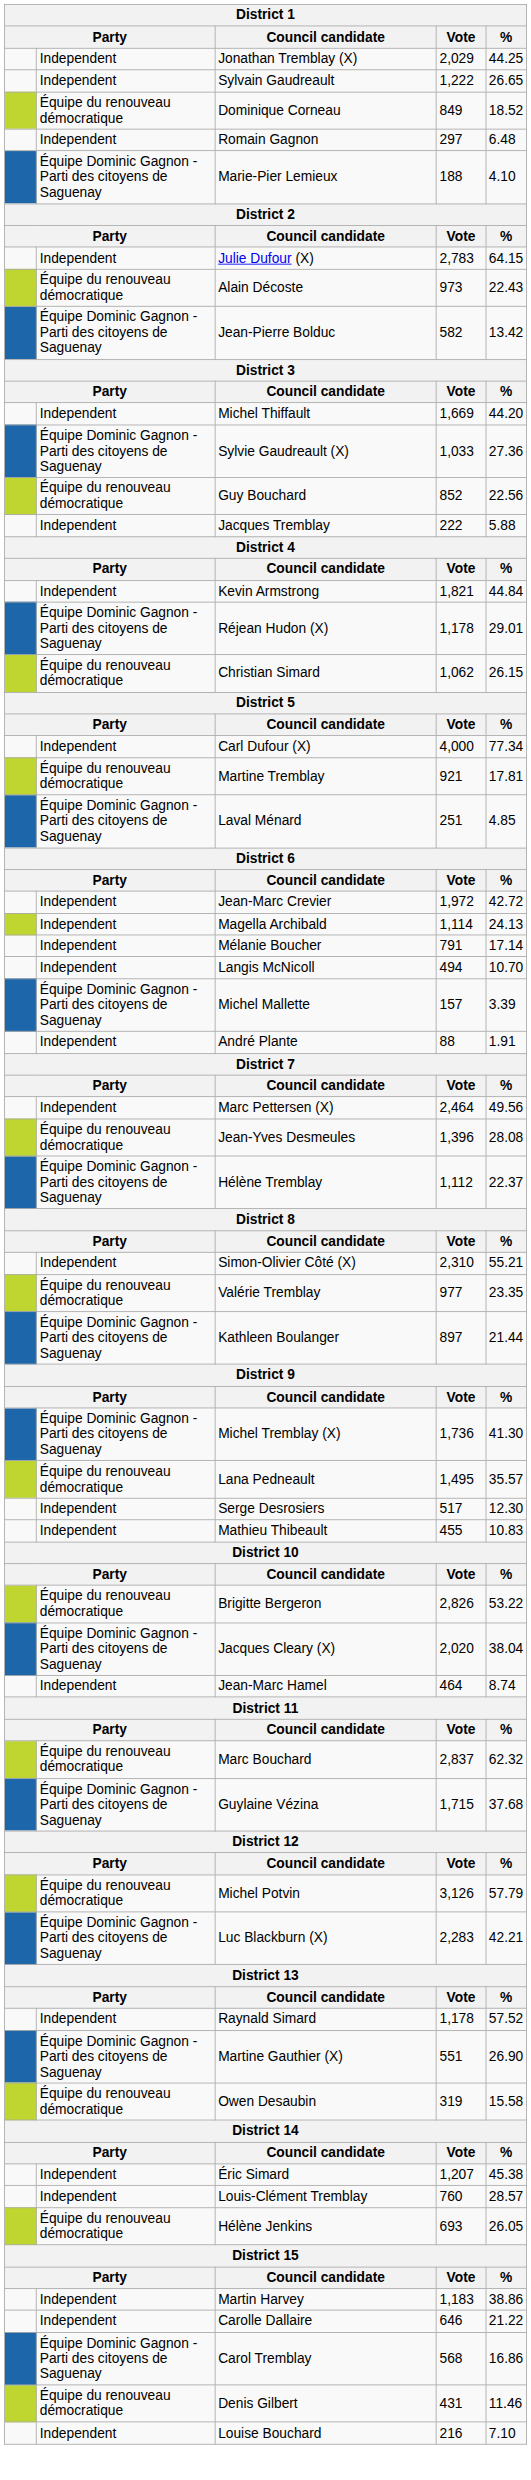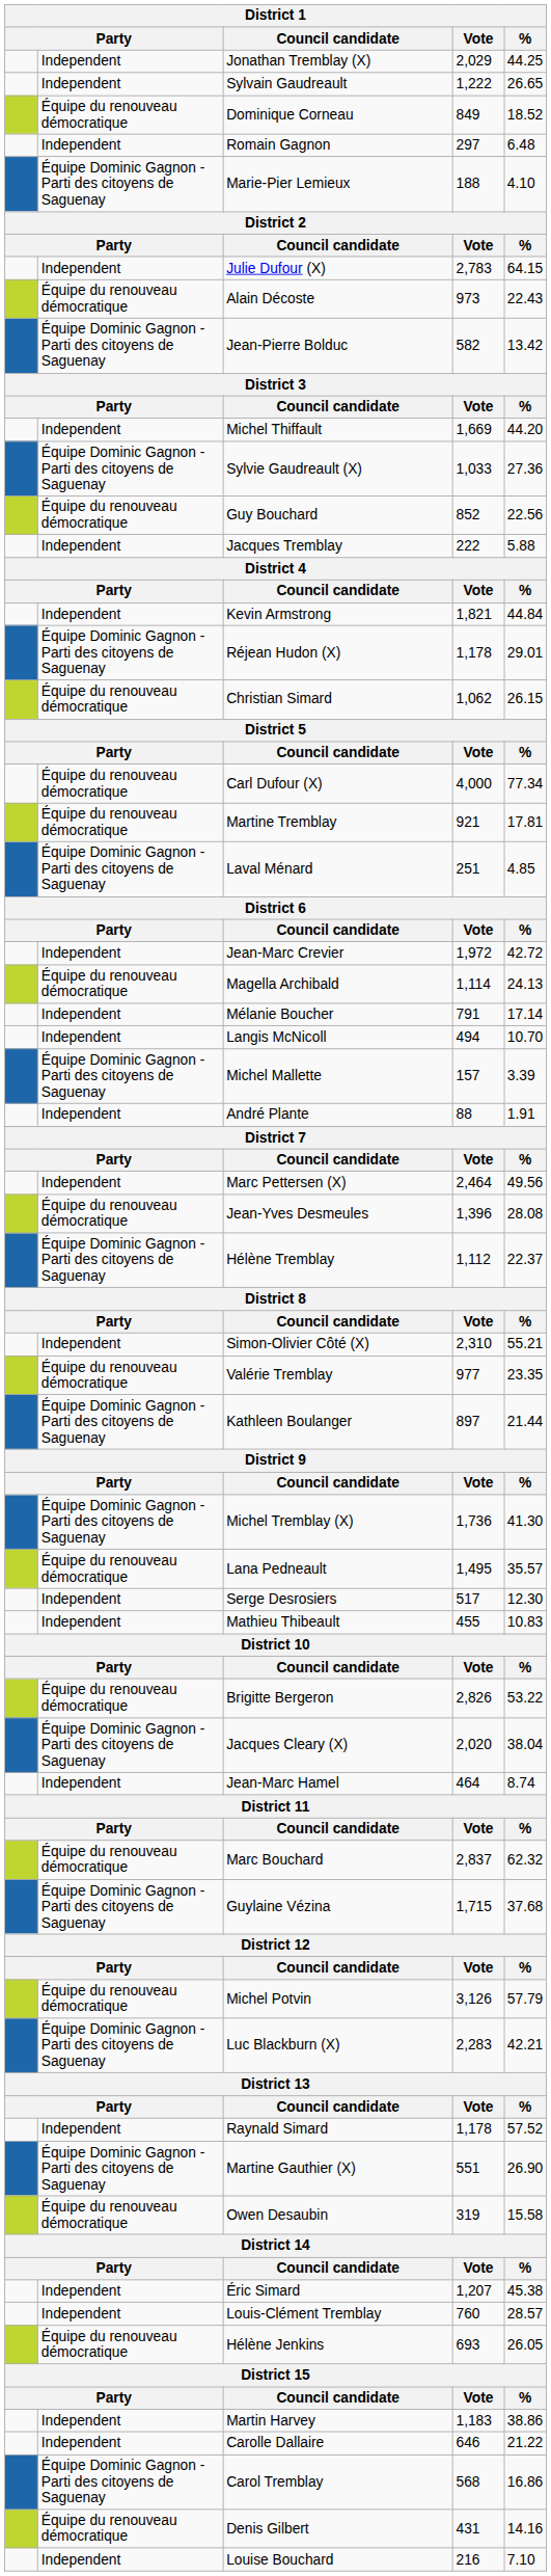 <table class="wikitable">
 <tr>
 <th colspan="5">District 1</th>
 </tr>
 <tr>
 <th bgcolor="#DDDDFF" width="230px" colspan="2">Party</th>
 <th bgcolor="#DDDDFF" width="250px">Council candidate</th>
 <th bgcolor="#DDDDFF" width="50px">Vote</th>
 <th bgcolor="#DDDDFF" width="30px">%</th>
 </tr>
 <tr>
 <td> </td>
 <td>Independent</td>
 <td>Jonathan Tremblay (X)</td>
 <td>2,029</td>
 <td>44.25</td>
 </tr>
 <tr>
 <td> </td>
 <td>Independent</td>
 <td>Sylvain Gaudreault</td>
 <td>1,222</td>
 <td>26.65</td>
 </tr>
 <tr>
 <td bgcolor=#BFD630 width="30px"> </td>
 <td>Équipe du renouveau démocratique</td>
 <td>Dominique Corneau</td>
 <td>849</td>
 <td>18.52</td>
 </tr>
 <tr>
 <td> </td>
 <td>Independent</td>
 <td>Romain Gagnon</td>
 <td>297</td>
 <td>6.48</td>
 </tr>
 <tr>
 <td bgcolor=#1D66A9 width="30px"> </td>
 <td>Équipe Dominic Gagnon - Parti des citoyens de Saguenay</td>
 <td>Marie-Pier Lemieux</td>
 <td>188</td>
 <td>4.10</td>
 </tr>
 <tr>
 <th colspan="5">District 2</th>
 </tr>
 <tr>
 <th bgcolor="#DDDDFF" width="230px" colspan="2">Party</th>
 <th bgcolor="#DDDDFF" width="250px">Council candidate</th>
 <th bgcolor="#DDDDFF" width="50px">Vote</th>
 <th bgcolor="#DDDDFF" width="30px">%</th>
 </tr>
 <tr>
 <td> </td>
 <td>Independent</td>
 <td><a href='#'>Julie Dufour</a> (X)</td>
 <td>2,783</td>
 <td>64.15</td>
 </tr>
 <tr>
 <td bgcolor=#BFD630 width="30px"> </td>
 <td>Équipe du renouveau démocratique</td>
 <td>Alain Décoste</td>
 <td>973</td>
 <td>22.43</td>
 </tr>
 <tr>
 <td bgcolor=#1D66A9 width="30px"> </td>
 <td>Équipe Dominic Gagnon - Parti des citoyens de Saguenay</td>
 <td>Jean-Pierre Bolduc</td>
 <td>582</td>
 <td>13.42</td>
 </tr>
 <tr>
 <th colspan="5">District 3</th>
 </tr>
 <tr>
 <th bgcolor="#DDDDFF" width="230px" colspan="2">Party</th>
 <th bgcolor="#DDDDFF" width="250px">Council candidate</th>
 <th bgcolor="#DDDDFF" width="50px">Vote</th>
 <th bgcolor="#DDDDFF" width="30px">%</th>
 </tr>
 <tr>
 <td> </td>
 <td>Independent</td>
 <td>Michel Thiffault</td>
 <td>1,669</td>
 <td>44.20</td>
 </tr>
 <tr>
 <td bgcolor=#1D66A9 width="30px"> </td>
 <td>Équipe Dominic Gagnon - Parti des citoyens de Saguenay</td>
 <td>Sylvie Gaudreault (X)</td>
 <td>1,033</td>
 <td>27.36</td>
 </tr>
 <tr>
 <td bgcolor=#BFD630 width="30px"> </td>
 <td>Équipe du renouveau démocratique</td>
 <td>Guy Bouchard</td>
 <td>852</td>
 <td>22.56</td>
 </tr>
 <tr>
 <td> </td>
 <td>Independent</td>
 <td>Jacques Tremblay</td>
 <td>222</td>
 <td>5.88</td>
 </tr>
 <tr>
 <th colspan="5">District 4</th>
 </tr>
 <tr>
 <th bgcolor="#DDDDFF" width="230px" colspan="2">Party</th>
 <th bgcolor="#DDDDFF" width="250px">Council candidate</th>
 <th bgcolor="#DDDDFF" width="50px">Vote</th>
 <th bgcolor="#DDDDFF" width="30px">%</th>
 </tr>
 <tr>
 <td> </td>
 <td>Independent</td>
 <td>Kevin Armstrong</td>
 <td>1,821</td>
 <td>44.84</td>
 </tr>
 <tr>
 <td bgcolor=#1D66A9 width="30px"> </td>
 <td>Équipe Dominic Gagnon - Parti des citoyens de Saguenay</td>
 <td>Réjean Hudon (X)</td>
 <td>1,178</td>
 <td>29.01</td>
 </tr>
 <tr>
 <td bgcolor=#BFD630 width="30px"> </td>
 <td>Équipe du renouveau démocratique</td>
 <td>Christian Simard</td>
 <td>1,062</td>
 <td>26.15</td>
 </tr>
 <tr>
 <th colspan="5">District 5</th>
 </tr>
 <tr>
 <th bgcolor="#DDDDFF" width="230px" colspan="2">Party</th>
 <th bgcolor="#DDDDFF" width="250px">Council candidate</th>
 <th bgcolor="#DDDDFF" width="50px">Vote</th>
 <th bgcolor="#DDDDFF" width="30px">%</th>
 </tr>
 <tr>
 <td> </td>
-<td>Independent</td>
+<td>Équipe du renouveau démocratique</td>
 <td>Carl Dufour (X)</td>
 <td>4,000</td>
 <td>77.34</td>
 </tr>
 <tr>
 <td bgcolor=#BFD630 width="30px"> </td>
 <td>Équipe du renouveau démocratique</td>
 <td>Martine Tremblay</td>
 <td>921</td>
 <td>17.81</td>
 </tr>
 <tr>
 <td bgcolor=#1D66A9 width="30px"> </td>
 <td>Équipe Dominic Gagnon - Parti des citoyens de Saguenay</td>
 <td>Laval Ménard</td>
 <td>251</td>
 <td>4.85</td>
 </tr>
 <tr>
 <th colspan="5">District 6</th>
 </tr>
 <tr>
 <th bgcolor="#DDDDFF" width="230px" colspan="2">Party</th>
 <th bgcolor="#DDDDFF" width="250px">Council candidate</th>
 <th bgcolor="#DDDDFF" width="50px">Vote</th>
 <th bgcolor="#DDDDFF" width="30px">%</th>
 </tr>
 <tr>
 <td> </td>
 <td>Independent</td>
 <td>Jean-Marc Crevier</td>
 <td>1,972</td>
 <td>42.72</td>
 </tr>
 <tr>
 <td bgcolor=#BFD630 width="30px"> </td>
-<td>Independent</td>
+<td>Équipe du renouveau démocratique</td>
 <td>Magella Archibald</td>
 <td>1,114</td>
 <td>24.13</td>
 </tr>
 <tr>
 <td> </td>
 <td>Independent</td>
 <td>Mélanie Boucher</td>
 <td>791</td>
 <td>17.14</td>
 </tr>
 <tr>
 <td> </td>
 <td>Independent</td>
 <td>Langis McNicoll</td>
 <td>494</td>
 <td>10.70</td>
 </tr>
 <tr>
 <td bgcolor=#1D66A9 width="30px"> </td>
 <td>Équipe Dominic Gagnon - Parti des citoyens de Saguenay</td>
 <td>Michel Mallette</td>
 <td>157</td>
 <td>3.39</td>
 </tr>
 <tr>
 <td> </td>
 <td>Independent</td>
 <td>André Plante</td>
 <td>88</td>
 <td>1.91</td>
 </tr>
 <tr>
 <th colspan="5">District 7</th>
 </tr>
 <tr>
 <th bgcolor="#DDDDFF" width="230px" colspan="2">Party</th>
 <th bgcolor="#DDDDFF" width="250px">Council candidate</th>
 <th bgcolor="#DDDDFF" width="50px">Vote</th>
 <th bgcolor="#DDDDFF" width="30px">%</th>
 </tr>
 <tr>
 <td> </td>
 <td>Independent</td>
 <td>Marc Pettersen (X)</td>
 <td>2,464</td>
 <td>49.56</td>
 </tr>
 <tr>
 <td bgcolor=#BFD630 width="30px"> </td>
 <td>Équipe du renouveau démocratique</td>
 <td>Jean-Yves Desmeules</td>
 <td>1,396</td>
 <td>28.08</td>
 </tr>
 <tr>
 <td bgcolor=#1D66A9 width="30px"> </td>
 <td>Équipe Dominic Gagnon - Parti des citoyens de Saguenay</td>
 <td>Hélène Tremblay</td>
 <td>1,112</td>
 <td>22.37</td>
 </tr>
 <tr>
 <th colspan="5">District 8</th>
 </tr>
 <tr>
 <th bgcolor="#DDDDFF" width="230px" colspan="2">Party</th>
 <th bgcolor="#DDDDFF" width="250px">Council candidate</th>
 <th bgcolor="#DDDDFF" width="50px">Vote</th>
 <th bgcolor="#DDDDFF" width="30px">%</th>
 </tr>
 <tr>
 <td> </td>
 <td>Independent</td>
 <td>Simon-Olivier Côté (X)</td>
 <td>2,310</td>
 <td>55.21</td>
 </tr>
 <tr>
 <td bgcolor=#BFD630 width="30px"> </td>
 <td>Équipe du renouveau démocratique</td>
 <td>Valérie Tremblay</td>
 <td>977</td>
 <td>23.35</td>
 </tr>
 <tr>
 <td bgcolor=#1D66A9 width="30px"> </td>
 <td>Équipe Dominic Gagnon - Parti des citoyens de Saguenay</td>
 <td>Kathleen Boulanger</td>
 <td>897</td>
 <td>21.44</td>
 </tr>
 <tr>
 <th colspan="5">District 9</th>
 </tr>
 <tr>
 <th bgcolor="#DDDDFF" width="230px" colspan="2">Party</th>
 <th bgcolor="#DDDDFF" width="250px">Council candidate</th>
 <th bgcolor="#DDDDFF" width="50px">Vote</th>
 <th bgcolor="#DDDDFF" width="30px">%</th>
 </tr>
 <tr>
 <td bgcolor=#1D66A9 width="30px"> </td>
 <td>Équipe Dominic Gagnon - Parti des citoyens de Saguenay</td>
 <td>Michel Tremblay  (X)</td>
 <td>1,736</td>
 <td>41.30</td>
 </tr>
 <tr>
 <td bgcolor=#BFD630 width="30px"> </td>
 <td>Équipe du renouveau démocratique</td>
 <td>Lana Pedneault</td>
 <td>1,495</td>
 <td>35.57</td>
 </tr>
 <tr>
 <td> </td>
 <td>Independent</td>
 <td>Serge Desrosiers</td>
 <td>517</td>
 <td>12.30</td>
 </tr>
 <tr>
 <td> </td>
 <td>Independent</td>
 <td>Mathieu Thibeault</td>
 <td>455</td>
 <td>10.83</td>
 </tr>
 <tr>
 <th colspan="5">District 10</th>
 </tr>
 <tr>
 <th bgcolor="#DDDDFF" width="230px" colspan="2">Party</th>
 <th bgcolor="#DDDDFF" width="250px">Council candidate</th>
 <th bgcolor="#DDDDFF" width="50px">Vote</th>
 <th bgcolor="#DDDDFF" width="30px">%</th>
 </tr>
 <tr>
 <td bgcolor=#BFD630 width="30px"> </td>
 <td>Équipe du renouveau démocratique</td>
 <td>Brigitte Bergeron</td>
 <td>2,826</td>
 <td>53.22</td>
 </tr>
 <tr>
 <td bgcolor=#1D66A9 width="30px"> </td>
 <td>Équipe Dominic Gagnon - Parti des citoyens de Saguenay</td>
 <td>Jacques Cleary (X)</td>
 <td>2,020</td>
 <td>38.04</td>
 </tr>
 <tr>
 <td> </td>
 <td>Independent</td>
 <td>Jean-Marc Hamel</td>
 <td>464</td>
 <td>8.74</td>
 </tr>
 <tr>
 <th colspan="5">District 11</th>
 </tr>
 <tr>
 <th bgcolor="#DDDDFF" width="230px" colspan="2">Party</th>
 <th bgcolor="#DDDDFF" width="250px">Council candidate</th>
 <th bgcolor="#DDDDFF" width="50px">Vote</th>
 <th bgcolor="#DDDDFF" width="30px">%</th>
 </tr>
 <tr>
 <td bgcolor=#BFD630 width="30px"> </td>
 <td>Équipe du renouveau démocratique</td>
 <td>Marc Bouchard</td>
 <td>2,837</td>
 <td>62.32</td>
 </tr>
 <tr>
 <td bgcolor=#1D66A9 width="30px"> </td>
 <td>Équipe Dominic Gagnon - Parti des citoyens de Saguenay</td>
 <td>Guylaine Vézina</td>
 <td>1,715</td>
 <td>37.68</td>
 </tr>
 <tr>
 <th colspan="5">District 12</th>
 </tr>
 <tr>
 <th bgcolor="#DDDDFF" width="230px" colspan="2">Party</th>
 <th bgcolor="#DDDDFF" width="250px">Council candidate</th>
 <th bgcolor="#DDDDFF" width="50px">Vote</th>
 <th bgcolor="#DDDDFF" width="30px">%</th>
 </tr>
 <tr>
 <td bgcolor=#BFD630 width="30px"> </td>
 <td>Équipe du renouveau démocratique</td>
 <td>Michel Potvin</td>
 <td>3,126</td>
 <td>57.79</td>
 </tr>
 <tr>
 <td bgcolor=#1D66A9 width="30px"> </td>
 <td>Équipe Dominic Gagnon - Parti des citoyens de Saguenay</td>
 <td>Luc Blackburn (X)</td>
 <td>2,283</td>
 <td>42.21</td>
 </tr>
 <tr>
 <th colspan="5">District 13</th>
 </tr>
 <tr>
 <th bgcolor="#DDDDFF" width="230px" colspan="2">Party</th>
 <th bgcolor="#DDDDFF" width="250px">Council candidate</th>
 <th bgcolor="#DDDDFF" width="50px">Vote</th>
 <th bgcolor="#DDDDFF" width="30px">%</th>
 </tr>
 <tr>
 <td> </td>
 <td>Independent</td>
 <td>Raynald Simard</td>
 <td>1,178</td>
 <td>57.52</td>
 </tr>
 <tr>
 <td bgcolor=#1D66A9 width="30px"> </td>
 <td>Équipe Dominic Gagnon - Parti des citoyens de Saguenay</td>
 <td>Martine Gauthier (X)</td>
 <td>551</td>
 <td>26.90</td>
 </tr>
 <tr>
 <td bgcolor=#BFD630 width="30px"> </td>
 <td>Équipe du renouveau démocratique</td>
 <td>Owen Desaubin</td>
 <td>319</td>
 <td>15.58</td>
 </tr>
 <tr>
 <th colspan="5">District 14</th>
 </tr>
 <tr>
 <th bgcolor="#DDDDFF" width="230px" colspan="2">Party</th>
 <th bgcolor="#DDDDFF" width="250px">Council candidate</th>
 <th bgcolor="#DDDDFF" width="50px">Vote</th>
 <th bgcolor="#DDDDFF" width="30px">%</th>
 </tr>
 <tr>
 <td> </td>
 <td>Independent</td>
 <td>Éric Simard</td>
 <td>1,207</td>
 <td>45.38</td>
 </tr>
 <tr>
 <td> </td>
 <td>Independent</td>
 <td>Louis-Clément Tremblay</td>
 <td>760</td>
 <td>28.57</td>
 </tr>
 <tr>
 <td bgcolor=#BFD630 width="30px"> </td>
 <td>Équipe du renouveau démocratique</td>
 <td>Hélène Jenkins</td>
 <td>693</td>
 <td>26.05</td>
 </tr>
 <tr>
 <th colspan="5">District 15</th>
 </tr>
 <tr>
 <th bgcolor="#DDDDFF" width="230px" colspan="2">Party</th>
 <th bgcolor="#DDDDFF" width="250px">Council candidate</th>
 <th bgcolor="#DDDDFF" width="50px">Vote</th>
 <th bgcolor="#DDDDFF" width="30px">%</th>
 </tr>
 <tr>
 <td> </td>
 <td>Independent</td>
 <td>Martin Harvey</td>
 <td>1,183</td>
 <td>38.86</td>
 </tr>
 <tr>
 <td> </td>
 <td>Independent</td>
 <td>Carolle Dallaire</td>
 <td>646</td>
 <td>21.22</td>
 </tr>
 <tr>
 <td bgcolor=#1D66A9 width="30px"> </td>
 <td>Équipe Dominic Gagnon - Parti des citoyens de Saguenay</td>
 <td>Carol Tremblay</td>
 <td>568</td>
 <td>16.86</td>
 </tr>
 <tr>
 <td bgcolor=#BFD630 width="30px"> </td>
 <td>Équipe du renouveau démocratique</td>
 <td>Denis Gilbert</td>
 <td>431</td>
-<td>11.46</td>
+<td>14.16</td>
 </tr>
 <tr>
 <td> </td>
 <td>Independent</td>
 <td>Louise Bouchard</td>
 <td>216</td>
 <td>7.10</td>
 </tr>
 </table>
